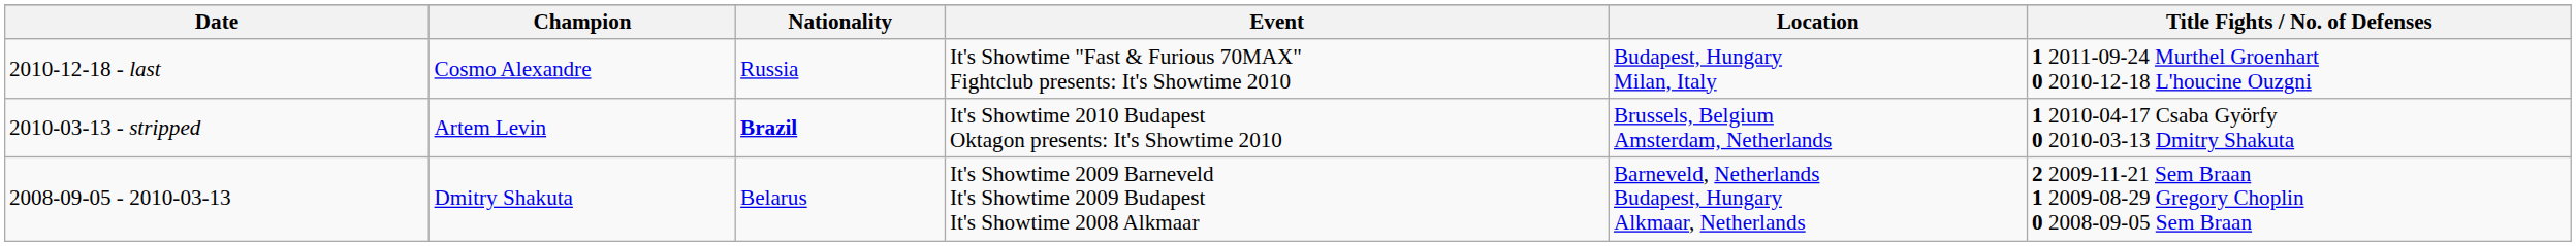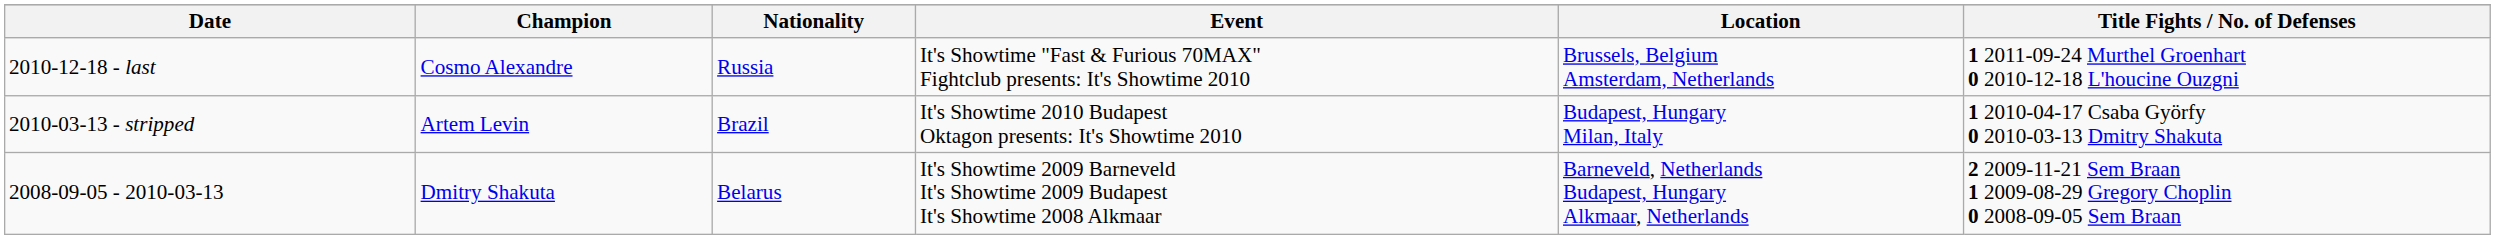 <table class="wikitable" width=95% style="clear:both; margin:1.5em auto; text-align:center;">
 <tr>
 </tr>
 <tr align="center"  bgcolor="#dddddd">
 <th>Date</th>
 <th>Champion</th>
 <th>Nationality</th>
 <th>Event</th>
 <th>Location</th>
 <th>Title Fights / No. of Defenses</th>
 </tr>
 <tr align="left"  bgcolor=>
 <td>2010-12-18 - <em>last</em></td>
 <td><a href='#'>Cosmo Alexandre</a></td>
 <td> <a href='#'>Russia</a></td>
 <td align=left>It's Showtime "Fast & Furious 70MAX" <br> Fightclub presents: It's Showtime 2010</td>
-<td><a href='#'>Budapest, Hungary</a> <br> <a href='#'>Milan, Italy</a></td>
+<td align=left><a href='#'>Brussels, Belgium</a><br> <a href='#'>Amsterdam, Netherlands</a></td>
 <td align=left><strong>1</strong> 2011-09-24  <a href='#'>Murthel Groenhart</a><br> <strong>0</strong> 2010-12-18  <a href='#'>L'houcine Ouzgni</a></td>
 </tr>
 <tr align="left"  bgcolor=>
 <td>2010-03-13 - <em>stripped</em></td>
 <td><a href='#'>Artem Levin</a></td>
-<td><strong> <a href='#'>Brazil</a></strong></td>
+<td> <a href='#'>Brazil</a></td>
 <td>It's Showtime 2010 Budapest <br> Oktagon presents: It's Showtime 2010</td>
-<td align=left><a href='#'>Brussels, Belgium</a><br> <a href='#'>Amsterdam, Netherlands</a></td>
+<td><a href='#'>Budapest, Hungary</a> <br> <a href='#'>Milan, Italy</a></td>
 <td align=left><strong>1</strong> 2010-04-17  Csaba Györfy <br><strong>0</strong> 2010-03-13  <a href='#'>Dmitry Shakuta</a></td>
 </tr>
 <tr align="left"  bgcolor=>
 <td>2008-09-05 - 2010-03-13</td>
 <td><a href='#'>Dmitry Shakuta</a></td>
 <td> <a href='#'>Belarus</a></td>
 <td align=left>It's Showtime 2009 Barneveld <br> It's Showtime 2009 Budapest <br> It's Showtime 2008 Alkmaar</td>
 <td align=left><a href='#'>Barneveld</a>, <a href='#'>Netherlands</a> <br> <a href='#'>Budapest, Hungary</a> <br> <a href='#'>Alkmaar</a>, <a href='#'>Netherlands</a></td>
 <td align=left><strong>2</strong> 2009-11-21  <a href='#'>Sem Braan</a> <br> <strong>1</strong> 2009-08-29  <a href='#'>Gregory Choplin</a> <br> <strong>0</strong> 2008-09-05  <a href='#'>Sem Braan</a></td>
 </tr>
 </table>
